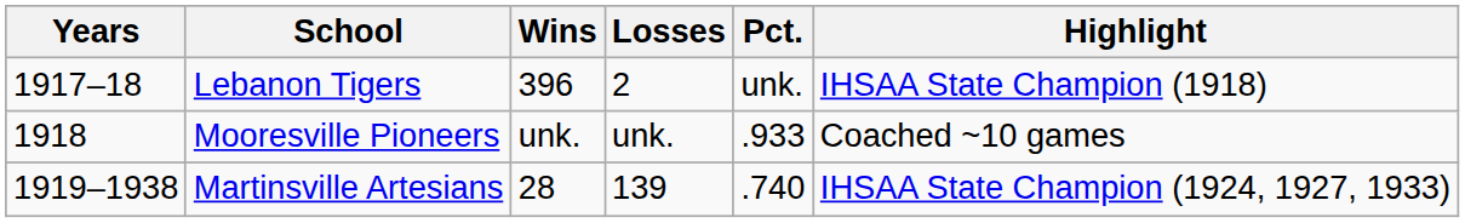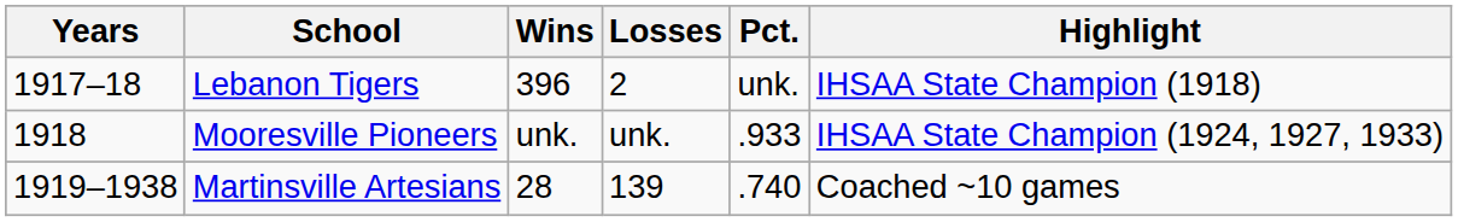 <table class="wikitable">
 <tr>
 <th>Years</th>
 <th>School</th>
 <th>Wins</th>
 <th>Losses</th>
 <th>Pct.</th>
 <th>Highlight</th>
 </tr>
 <tr>
 <td>1917–18</td>
 <td><a href='#'>Lebanon Tigers</a></td>
 <td>396</td>
 <td>2</td>
 <td>unk.</td>
 <td><a href='#'>IHSAA State Champion</a> (1918)</td>
 </tr>
 <tr>
 <td>1918</td>
 <td><a href='#'>Mooresville Pioneers</a></td>
 <td>unk.</td>
 <td>unk.</td>
 <td>.933</td>
-<td>Coached ~10 games</td>
+<td><a href='#'>IHSAA State Champion</a> (1924, 1927, 1933)</td>
 </tr>
 <tr>
 <td>1919–1938</td>
 <td><a href='#'>Martinsville Artesians</a></td>
 <td>28</td>
 <td>139</td>
 <td>.740</td>
-<td><a href='#'>IHSAA State Champion</a> (1924, 1927, 1933)</td>
+<td>Coached ~10 games</td>
 </tr>
 </table>
